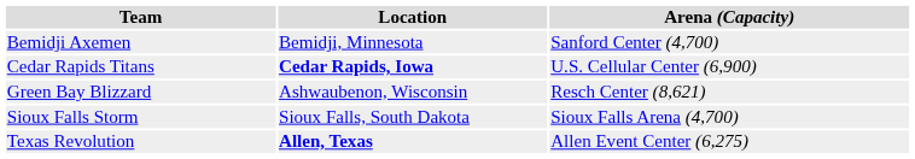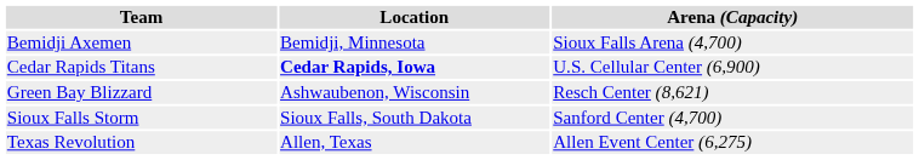 <table width=800>
 <tr bgcolor="#dddddd">
 <th width=30%><strong>Team</strong></th>
 <th width=30%><strong>Location</strong></th>
 <th width=40%><strong>Arena</strong> <em>(Capacity)</em></th>
 </tr>
 <tr bgcolor="#eeeeee">
 <td><a href='#'>Bemidji Axemen</a></td>
 <td><a href='#'>Bemidji, Minnesota</a></td>
-<td><a href='#'>Sanford Center</a> <em>(4,700)</em></td>
+<td><a href='#'>Sioux Falls Arena</a> <em>(4,700)</em></td>
 </tr>
 <tr bgcolor="#eeeeee">
 <td><a href='#'>Cedar Rapids Titans</a></td>
 <td><strong><a href='#'>Cedar Rapids, Iowa</a></strong></td>
 <td><a href='#'>U.S. Cellular Center</a> <em>(6,900)</em></td>
 </tr>
 <tr bgcolor="#eeeeee">
 <td><a href='#'>Green Bay Blizzard</a></td>
 <td><a href='#'>Ashwaubenon, Wisconsin</a></td>
 <td><a href='#'>Resch Center</a> <em>(8,621)</em></td>
 </tr>
 <tr bgcolor="#eeeeee">
 <td><a href='#'>Sioux Falls Storm</a></td>
 <td><a href='#'>Sioux Falls, South Dakota</a></td>
-<td><a href='#'>Sioux Falls Arena</a> <em>(4,700)</em></td>
+<td><a href='#'>Sanford Center</a> <em>(4,700)</em></td>
 </tr>
 <tr bgcolor="#eeeeee">
 <td><a href='#'>Texas Revolution</a></td>
-<td><strong><a href='#'>Allen, Texas</a></strong></td>
+<td><a href='#'>Allen, Texas</a></td>
 <td><a href='#'>Allen Event Center</a> <em>(6,275)</em></td>
 </tr>
 </table>
